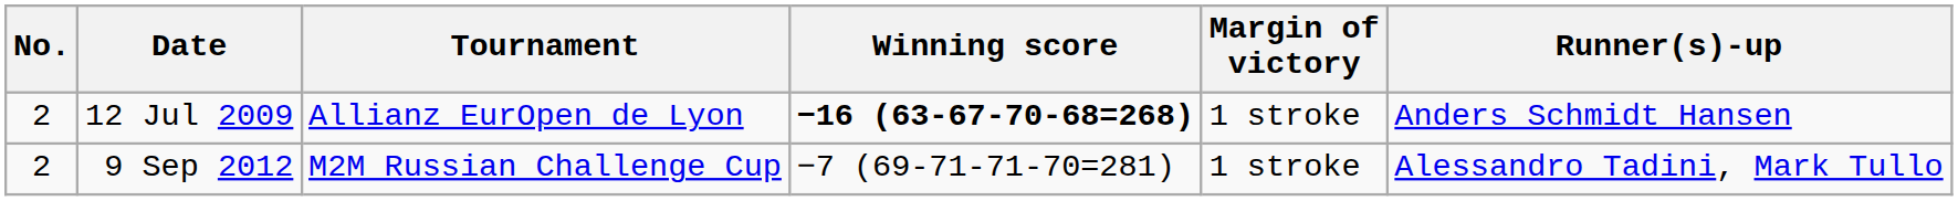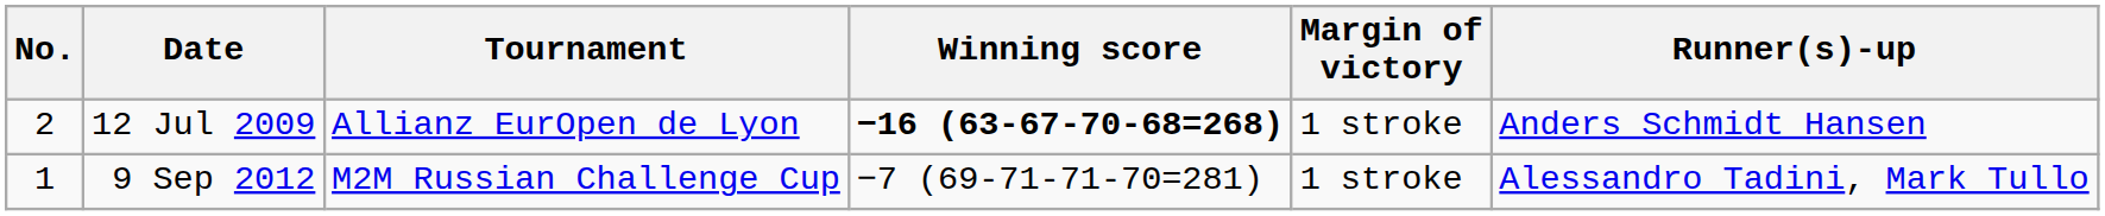 <table class="wikitable" style="font-size:95%;">
 <tr>
 <th>No.</th>
 <th>Date</th>
 <th>Tournament</th>
 <th>Winning score</th>
 <th>Margin of<br>victory</th>
 <th>Runner(s)-up</th>
 </tr>
 <tr>
 <td align=center>2</td>
 <td align=right>12 Jul <a href='#'>2009</a></td>
 <td><a href='#'>Allianz EurOpen de Lyon</a></td>
 <td><strong>−16 (63-67-70-68=268)</strong></td>
 <td>1 stroke</td>
 <td> <a href='#'>Anders Schmidt Hansen</a></td>
 </tr>
 <tr>
-<td align=center>2</td>
+<td align=center>1</td>
 <td align=right>9 Sep <a href='#'>2012</a></td>
 <td><a href='#'>M2M Russian Challenge Cup</a></td>
 <td>−7 (69-71-71-70=281)</td>
 <td>1 stroke</td>
 <td> <a href='#'>Alessandro Tadini</a>,  <a href='#'>Mark Tullo</a></td>
 </tr>
 </table>
